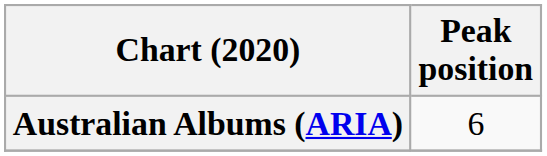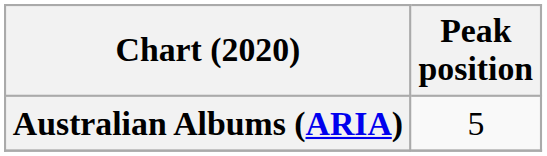 <table class="wikitable sortable plainrowheaders" style="text-align:center">
 <tr>
 <th scope="col">Chart (2020)</th>
 <th scope="col">Peak<br>position</th>
 </tr>
 <tr>
 <th scope="row">Australian Albums (<a href='#'>ARIA</a>)</th>
-<td>6</td>
+<td>5</td>
 </tr>
 <tr>
 </tr>
 <tr>
 </tr>
 </table>
